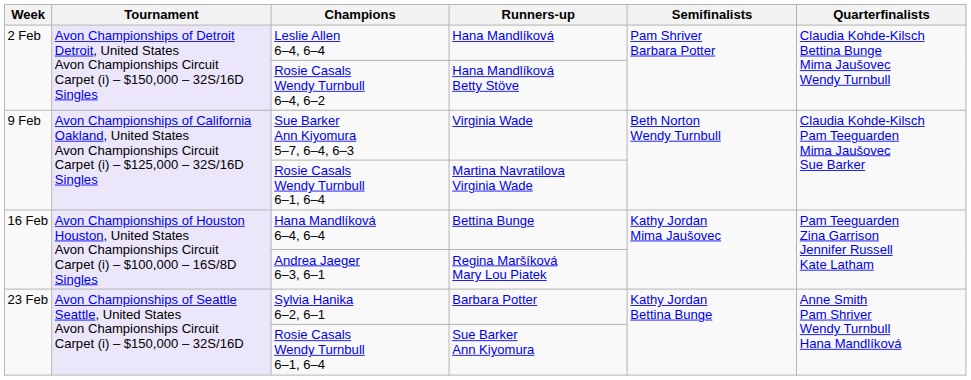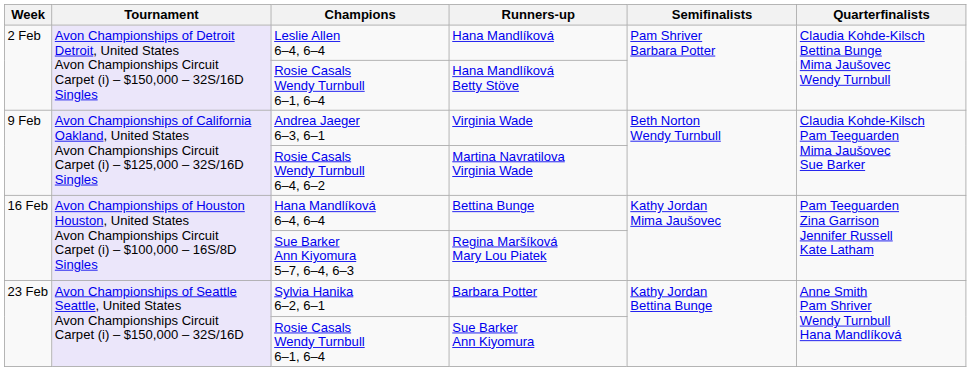 <table class=wikitable style=font-size:95%>
 <tr>
 <th style="width:48px;">Week</th>
 <th style="width:248px;">Tournament</th>
 <th style="width:200px;">Champions</th>
 <th style="width:200px;">Runners-up</th>
 <th style="width:190px;">Semifinalists</th>
 <th style="width:190px;">Quarterfinalists</th>
 </tr>
 <tr valign=top>
 <td rowspan=2>2 Feb</td>
 <td rowspan=2 style="background:#ebe6fa;"><a href='#'>Avon Championships of Detroit</a><br> <a href='#'>Detroit</a>, United States <br>Avon Championships Circuit<br>Carpet (i) – $150,000 – 32S/16D <br><a href='#'>Singles</a></td>
 <td> <a href='#'>Leslie Allen</a> <br>6–4, 6–4</td>
 <td> <a href='#'>Hana Mandlíková</a></td>
 <td rowspan=2> <a href='#'>Pam Shriver</a> <br> <a href='#'>Barbara Potter</a> <br></td>
 <td rowspan=2> <a href='#'>Claudia Kohde-Kilsch</a> <br> <a href='#'>Bettina Bunge</a> <br>  <a href='#'>Mima Jaušovec</a><br> <a href='#'>Wendy Turnbull</a></td>
 </tr>
 <tr valign="top">
-<td> <a href='#'>Rosie Casals</a><br> <a href='#'>Wendy Turnbull</a> <br>6–4, 6–2</td>
+<td> <a href='#'>Rosie Casals</a><br> <a href='#'>Wendy Turnbull</a><br>6–1, 6–4</td>
 <td> <a href='#'>Hana Mandlíková</a><br> <a href='#'>Betty Stöve</a></td>
 </tr>
 <tr valign=top>
 <td rowspan=2>9 Feb</td>
 <td rowspan=2 style="background:#ebe6fa;"><a href='#'>Avon Championships of California</a><br> <a href='#'>Oakland</a>, United States<br>Avon Championships Circuit<br> Carpet (i) – $125,000 – 32S/16D <br><a href='#'>Singles</a></td>
-<td> <a href='#'>Sue Barker</a><br> <a href='#'>Ann Kiyomura</a><br> 5–7, 6–4, 6–3</td>
+<td> <a href='#'>Andrea Jaeger</a> <br>6–3, 6–1</td>
 <td> <a href='#'>Virginia Wade</a></td>
 <td rowspan=2> <a href='#'>Beth Norton</a><br>  <a href='#'>Wendy Turnbull</a></td>
 <td rowspan=2> <a href='#'>Claudia Kohde-Kilsch</a><br>  <a href='#'>Pam Teeguarden</a><br>  <a href='#'>Mima Jaušovec</a>  <br>  <a href='#'>Sue Barker</a></td>
 </tr>
 <tr valign=top>
-<td> <a href='#'>Rosie Casals</a><br> <a href='#'>Wendy Turnbull</a><br>6–1, 6–4</td>
+<td> <a href='#'>Rosie Casals</a><br> <a href='#'>Wendy Turnbull</a> <br>6–4, 6–2</td>
 <td> <a href='#'>Martina Navratilova</a><br> <a href='#'>Virginia Wade</a></td>
 </tr>
 <tr valign="top">
 <td rowspan=2>16 Feb</td>
 <td rowspan=2 style="background:#ebe6fa;"><a href='#'>Avon Championships of Houston</a><br> <a href='#'>Houston</a>, United States<br>Avon Championships Circuit<br>Carpet (i) – $100,000 – 16S/8D <br><a href='#'>Singles</a></td>
 <td> <a href='#'>Hana Mandlíková</a><br>6–4, 6–4</td>
 <td> <a href='#'>Bettina Bunge</a></td>
 <td rowspan=2> <a href='#'>Kathy Jordan</a><br> <a href='#'>Mima Jaušovec</a></td>
 <td rowspan=2> <a href='#'>Pam Teeguarden</a><br> <a href='#'>Zina Garrison</a><br> <a href='#'>Jennifer Russell</a><br> <a href='#'>Kate Latham</a></td>
 </tr>
 <tr valign="top">
-<td> <a href='#'>Andrea Jaeger</a> <br>6–3, 6–1</td>
+<td> <a href='#'>Sue Barker</a><br> <a href='#'>Ann Kiyomura</a><br> 5–7, 6–4, 6–3</td>
 <td> <a href='#'>Regina Maršíková</a><br> <a href='#'>Mary Lou Piatek</a></td>
 </tr>
 <tr valign="top">
 <td rowspan=2>23 Feb</td>
 <td rowspan=2 style="background:#ebe6fa;"><a href='#'>Avon Championships of Seattle</a><br> <a href='#'>Seattle</a>, United States<br>Avon Championships Circuit<br>Carpet (i) – $150,000 – 32S/16D</td>
 <td> <a href='#'>Sylvia Hanika</a><br>6–2, 6–1</td>
 <td> <a href='#'>Barbara Potter</a></td>
 <td rowspan=2> <a href='#'>Kathy Jordan</a><br> <a href='#'>Bettina Bunge</a></td>
 <td rowspan=2> <a href='#'>Anne Smith</a><br> <a href='#'>Pam Shriver</a><br> <a href='#'>Wendy Turnbull</a><br> <a href='#'>Hana Mandlíková</a></td>
 </tr>
 <tr valign="top">
 <td> <a href='#'>Rosie Casals</a><br> <a href='#'>Wendy Turnbull</a><br> 6–1, 6–4</td>
 <td> <a href='#'>Sue Barker</a><br> <a href='#'>Ann Kiyomura</a></td>
 </tr>
 </table>
